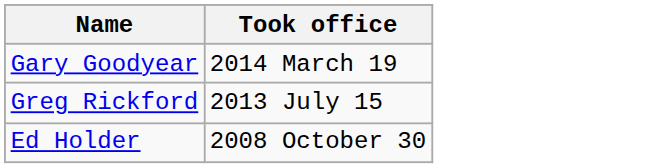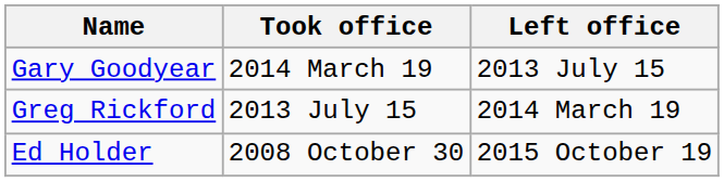 <table class="wikitable">
 <tr>
 <th><strong>Name</strong></th>
 <th><strong>Took office</strong></th>
+<th><strong>Left office</strong></th>
 </tr>
 <tr>
 <td><a href='#'>Gary Goodyear</a></td>
 <td>2014 March 19</td>
+<td>2013 July 15</td>
 </tr>
 <tr>
 <td><a href='#'>Greg Rickford</a></td>
 <td>2013 July 15</td>
+<td>2014 March 19</td>
 </tr>
 <tr>
 <td><a href='#'>Ed Holder</a></td>
 <td>2008 October 30</td>
+<td>2015 October 19</td>
 </tr>
 </table>
